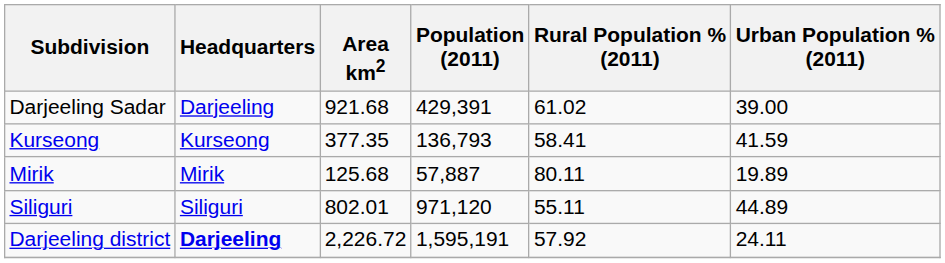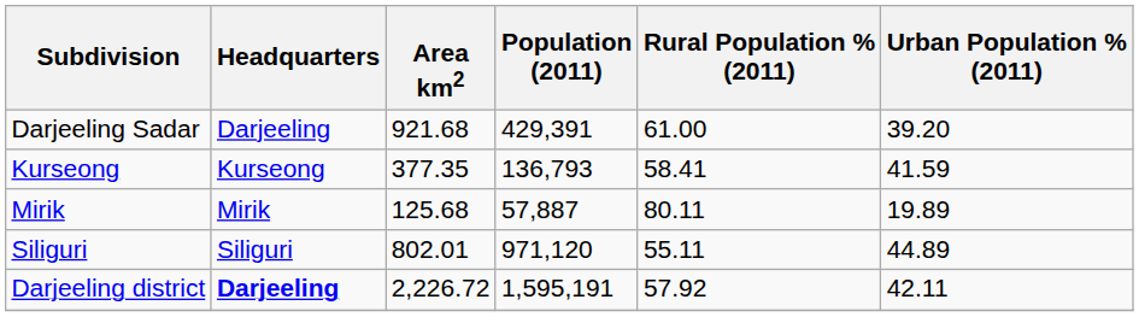 <table class="wikitable sortable">
 <tr>
 <th>Subdivision</th>
 <th>Headquarters</th>
 <th><br>Area<br>km<sup>2</sup></th>
 <th>Population<br>(2011)</th>
 <th>Rural Population %<br>(2011)</th>
 <th>Urban Population % <br>(2011)</th>
 </tr>
 <tr>
 <td>Darjeeling Sadar</td>
 <td><a href='#'>Darjeeling</a></td>
 <td>921.68</td>
 <td>429,391</td>
-<td>61.02</td>
-<td>39.00</td>
+<td>61.00</td>
+<td>39.20</td>
 </tr>
 <tr>
 <td><a href='#'>Kurseong</a></td>
 <td><a href='#'>Kurseong</a></td>
 <td>377.35</td>
 <td>136,793</td>
 <td>58.41</td>
 <td>41.59</td>
 </tr>
 <tr>
 <td><a href='#'>Mirik</a></td>
 <td><a href='#'>Mirik</a></td>
 <td>125.68</td>
 <td>57,887</td>
 <td>80.11</td>
 <td>19.89</td>
 </tr>
 <tr>
 <td><a href='#'>Siliguri</a></td>
 <td><a href='#'>Siliguri</a></td>
 <td>802.01</td>
 <td>971,120</td>
 <td>55.11</td>
 <td>44.89</td>
 </tr>
 <tr>
 <td><a href='#'>Darjeeling district</a></td>
 <td><strong><a href='#'>Darjeeling</a></strong></td>
 <td>2,226.72</td>
 <td>1,595,191</td>
 <td>57.92</td>
-<td>24.11</td>
+<td>42.11</td>
 </tr>
 <tr>
 </tr>
 </table>
